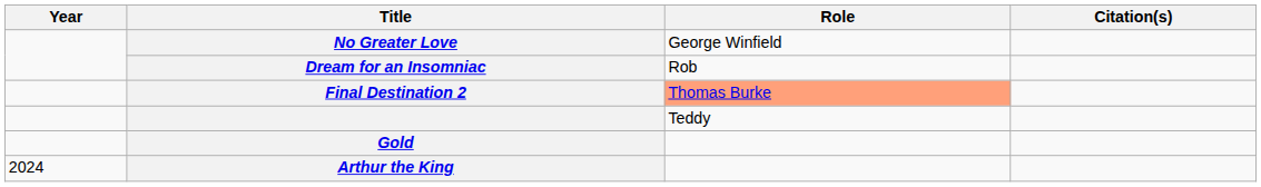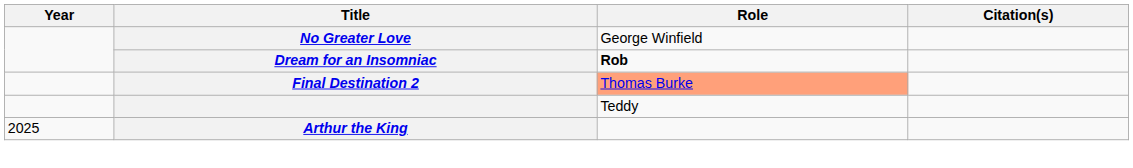 <table class="wikitable plainrowheaders sortable" style="width: 100%;">
 <tr>
 <th scope="col">Year</th>
 <th scope="col">Title</th>
 <th class="unsortable">Role</th>
 <th class="unsortable">Citation(s)</th>
 </tr>
 <tr>
 <td rowspan="2"></td>
 <th scope=row><a href='#'><em>No Greater Love</em></a></th>
 <td>George Winfield</td>
 <td></td>
 </tr>
 <tr>
 <th scope=row><em><a href='#'>Dream for an Insomniac</a></em></th>
-<td>Rob</td>
+<td><strong>Rob</strong></td>
 <td></td>
 </tr>
 <tr>
 <td></td>
 <th scope=row><em><a href='#'>Final Destination 2</a></em></th>
 <td style="background: lightsalmon;"><a href='#'>Thomas Burke</a></td>
 <td></td>
 </tr>
 <tr>
 <td></td>
 <th scope=row><em></em></th>
 <td>Teddy</td>
 <td></td>
 </tr>
 <tr>
-<td></td>
-<th scope=row><a href='#'><em>Gold</em></a></th>
-<td></td>
-<td></td>
-</tr>
-<tr>
-<td>2024</td>
+<td>2025</td>
 <th scope=row><em><a href='#'>Arthur the King</a></em></th>
 <td></td>
 <td></td>
 </tr>
 </table>
